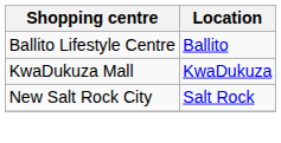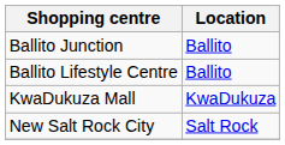 <table class="wikitable sortable">
 <tr>
 <th>Shopping centre</th>
 <th>Location</th>
+</tr>
+<tr>
+<td>Ballito Junction</td>
+<td><a href='#'>Ballito</a></td>
 </tr>
 <tr>
 <td>Ballito Lifestyle Centre</td>
 <td><a href='#'>Ballito</a></td>
 </tr>
 <tr>
 <td>KwaDukuza Mall</td>
 <td><a href='#'>KwaDukuza</a></td>
 </tr>
 <tr>
 <td>New Salt Rock City</td>
 <td><a href='#'>Salt Rock</a></td>
 </tr>
 <tr>
 </tr>
 </table>
